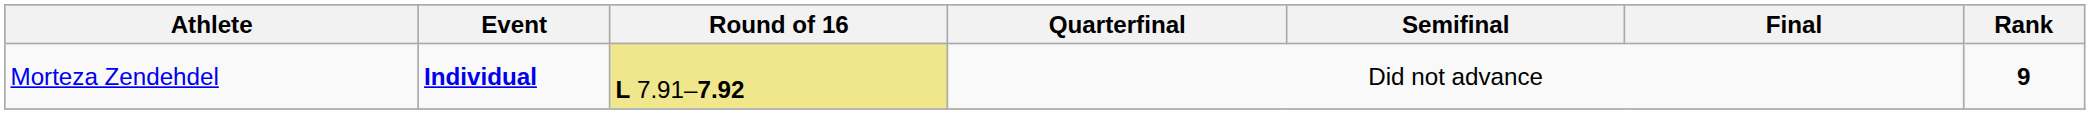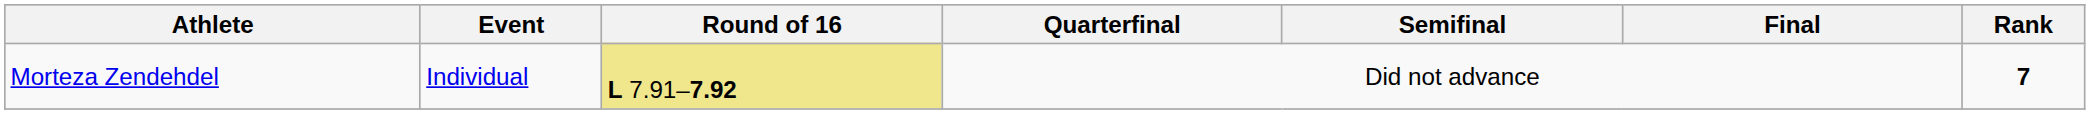 <table class="wikitable" width="98%" style="text-align:left; font-size:90%">
 <tr>
 <th width="11%">Athlete</th>
 <th width="4%">Event</th>
 <th width="9%">Round of 16</th>
 <th width="9%">Quarterfinal</th>
 <th width="9%">Semifinal</th>
 <th width="9%">Final</th>
 <th width="3%">Rank</th>
 </tr>
 <tr>
 <td><a href='#'>Morteza Zendehdel</a></td>
-<td><strong><a href='#'>Individual</a></strong></td>
+<td><a href='#'>Individual</a></td>
 <td style="background: khaki;"><br><strong>L</strong> 7.91–<strong>7.92</strong></td>
 <td colspan=3 align=center>Did not advance</td>
-<td align=center><strong>9</strong></td>
+<td align=center><strong>7</strong></td>
 </tr>
 </table>
